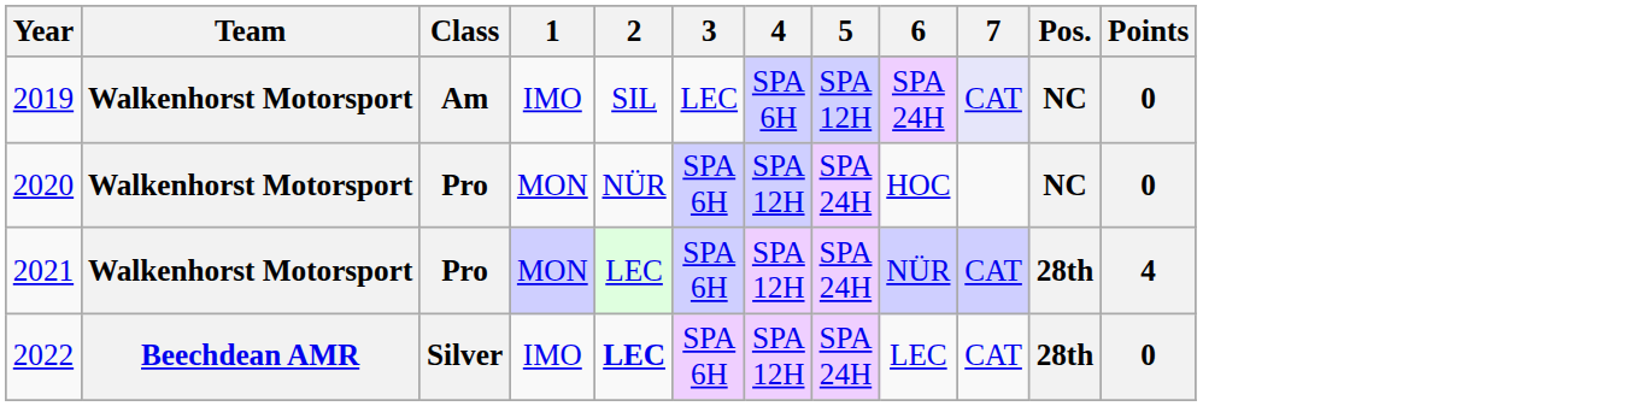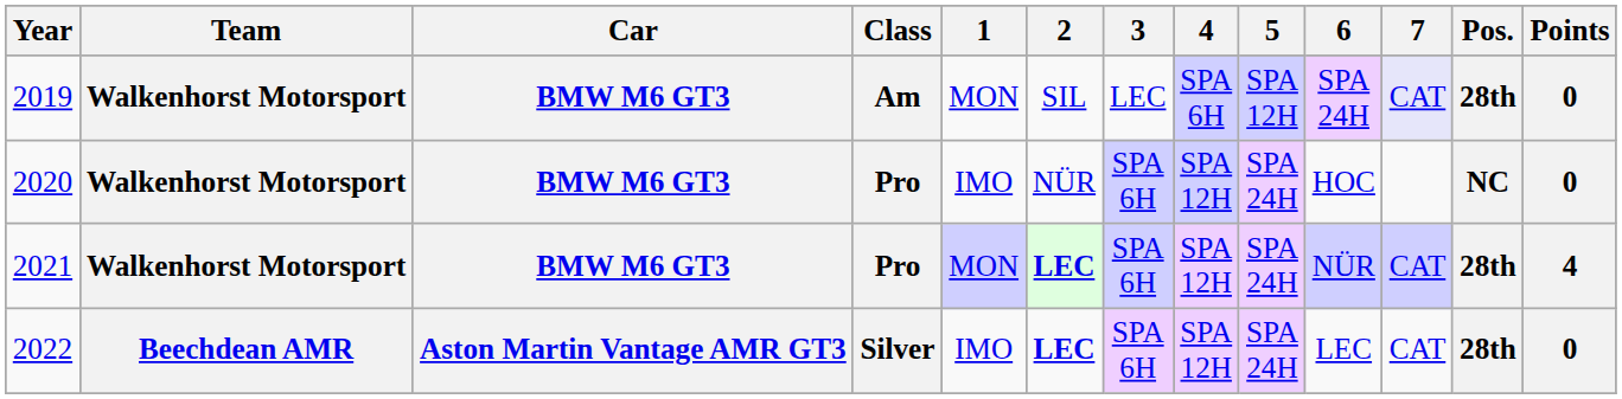 <table class="wikitable" border="1" style="text-align:center; font-size:90%;">
 <tr>
 <th>Year</th>
 <th>Team</th>
+<th>Car</th>
 <th>Class</th>
 <th>1</th>
 <th>2</th>
 <th>3</th>
 <th>4</th>
 <th>5</th>
 <th>6</th>
 <th>7</th>
 <th>Pos.</th>
 <th>Points</th>
 </tr>
 <tr>
 <td><a href='#'>2019</a></td>
 <th>Walkenhorst Motorsport</th>
+<th><a href='#'>BMW M6 GT3</a></th>
 <th>Am</th>
-<td><a href='#'>IMO</a></td>
+<td><a href='#'>MON</a></td>
 <td><a href='#'>SIL</a></td>
 <td><a href='#'>LEC</a></td>
 <td style="background:#CFCFFF;"><a href='#'>SPA<br>6H</a><br></td>
 <td style="background:#CFCFFF;"><a href='#'>SPA<br>12H</a><br></td>
 <td style="background:#EFCFFF;"><a href='#'>SPA<br>24H</a><br></td>
 <td style="background: lavender;"><a href='#'>CAT</a></td>
-<th>NC</th>
+<th>28th</th>
 <th>0</th>
 </tr>
 <tr>
 <td><a href='#'>2020</a></td>
 <th>Walkenhorst Motorsport</th>
+<th><a href='#'>BMW M6 GT3</a></th>
 <th>Pro</th>
-<td><a href='#'>MON</a></td>
+<td><a href='#'>IMO</a></td>
 <td><a href='#'>NÜR</a></td>
 <td style="background:#CFCFFF;"><a href='#'>SPA<br>6H</a><br></td>
 <td style="background:#CFCFFF;"><a href='#'>SPA<br>12H</a><br></td>
 <td style="background:#EFCFFF;"><a href='#'>SPA<br>24H</a><br></td>
 <td><a href='#'>HOC</a></td>
 <td></td>
 <th>NC</th>
 <th>0</th>
 </tr>
 <tr>
 <td><a href='#'>2021</a></td>
 <th>Walkenhorst Motorsport</th>
+<th><a href='#'>BMW M6 GT3</a></th>
 <th>Pro</th>
 <td style="background:#CFCFFF;"><a href='#'>MON</a><br></td>
-<td style="background:#DFFFDF;"><a href='#'>LEC</a><br></td>
+<td style="background:#DFFFDF;"><strong><a href='#'>LEC</a><br></strong></td>
 <td style="background:#CFCFFF;"><a href='#'>SPA<br>6H</a><br></td>
 <td style="background:#EFCFFF;"><a href='#'>SPA<br>12H</a><br></td>
 <td style="background:#EFCFFF;"><a href='#'>SPA<br>24H</a><br></td>
 <td style="background:#CFCFFF;"><a href='#'>NÜR</a><br></td>
 <td style="background:#CFCFFF;"><a href='#'>CAT</a><br></td>
 <th>28th</th>
 <th>4</th>
 </tr>
 <tr>
 <td><a href='#'>2022</a></td>
 <th><a href='#'>Beechdean AMR</a></th>
+<th><a href='#'>Aston Martin Vantage AMR GT3</a></th>
 <th>Silver</th>
 <td><a href='#'>IMO</a></td>
 <td><strong><a href='#'>LEC</a></strong></td>
 <td style="background:#EFCFFF;"><a href='#'>SPA<br>6H</a><br></td>
 <td style="background:#EFCFFF;"><a href='#'>SPA<br>12H</a><br></td>
 <td style="background:#EFCFFF;"><a href='#'>SPA<br>24H</a><br></td>
 <td><a href='#'>LEC</a></td>
 <td><a href='#'>CAT</a></td>
 <th>28th</th>
 <th>0</th>
 </tr>
 </table>
